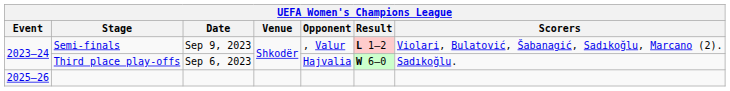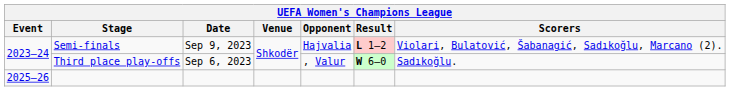 <table class=wikitable>
 <tr>
 <th colspan=7><a href='#'>UEFA Women's Champions League</a></th>
 </tr>
 <tr>
 <th>Event</th>
 <th>Stage</th>
 <th>Date</th>
 <th>Venue</th>
 <th>Opponent</th>
 <th>Result</th>
 <th>Scorers</th>
 </tr>
 <tr>
 <td rowspan=2><a href='#'>2023–24</a></td>
 <td rowspan=1><a href='#'>Semi-finals</a></td>
 <td>Sep 9, 2023</td>
 <td rowspan=2> <a href='#'>Shkodër</a></td>
-<td rowspan=1>, <a href='#'>Valur</a></td>
+<td> <a href='#'>Hajvalia</a></td>
 <td bgcolor=ffcccc><strong>L</strong> 1–2</td>
 <td><a href='#'>Violari</a>, <a href='#'>Bulatović</a>, <a href='#'>Šabanagić</a>, <a href='#'>Sadıkoğlu</a>, <a href='#'>Marcano</a> (2).</td>
 </tr>
 <tr>
 <td><a href='#'>Third place play-offs</a></td>
 <td>Sep 6, 2023</td>
-<td> <a href='#'>Hajvalia</a></td>
+<td rowspan=1>, <a href='#'>Valur</a></td>
 <td bgcolor=ccffcc><strong>W</strong> 6–0</td>
 <td><a href='#'>Sadıkoğlu</a>.</td>
 </tr>
 <tr>
 <td rowspan=1><a href='#'>2025–26</a></td>
 <td></td>
 <td></td>
 <td></td>
 <td></td>
 <td></td>
 <td></td>
 </tr>
 </table>
